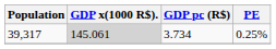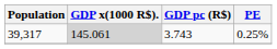 <table class="wikitable" border="1">
 <tr>
 <th>Population</th>
 <th><a href='#'>GDP</a> x(1000 R$).</th>
 <th><a href='#'>GDP pc</a> (R$)</th>
 <th><a href='#'>PE</a></th>
 </tr>
 <tr>
 <td>39,317</td>
 <td style="background: lightgrey;">145.061</td>
-<td>3.734</td>
+<td>3.743</td>
 <td>0.25%</td>
 </tr>
 <tr>
 </tr>
 </table>
